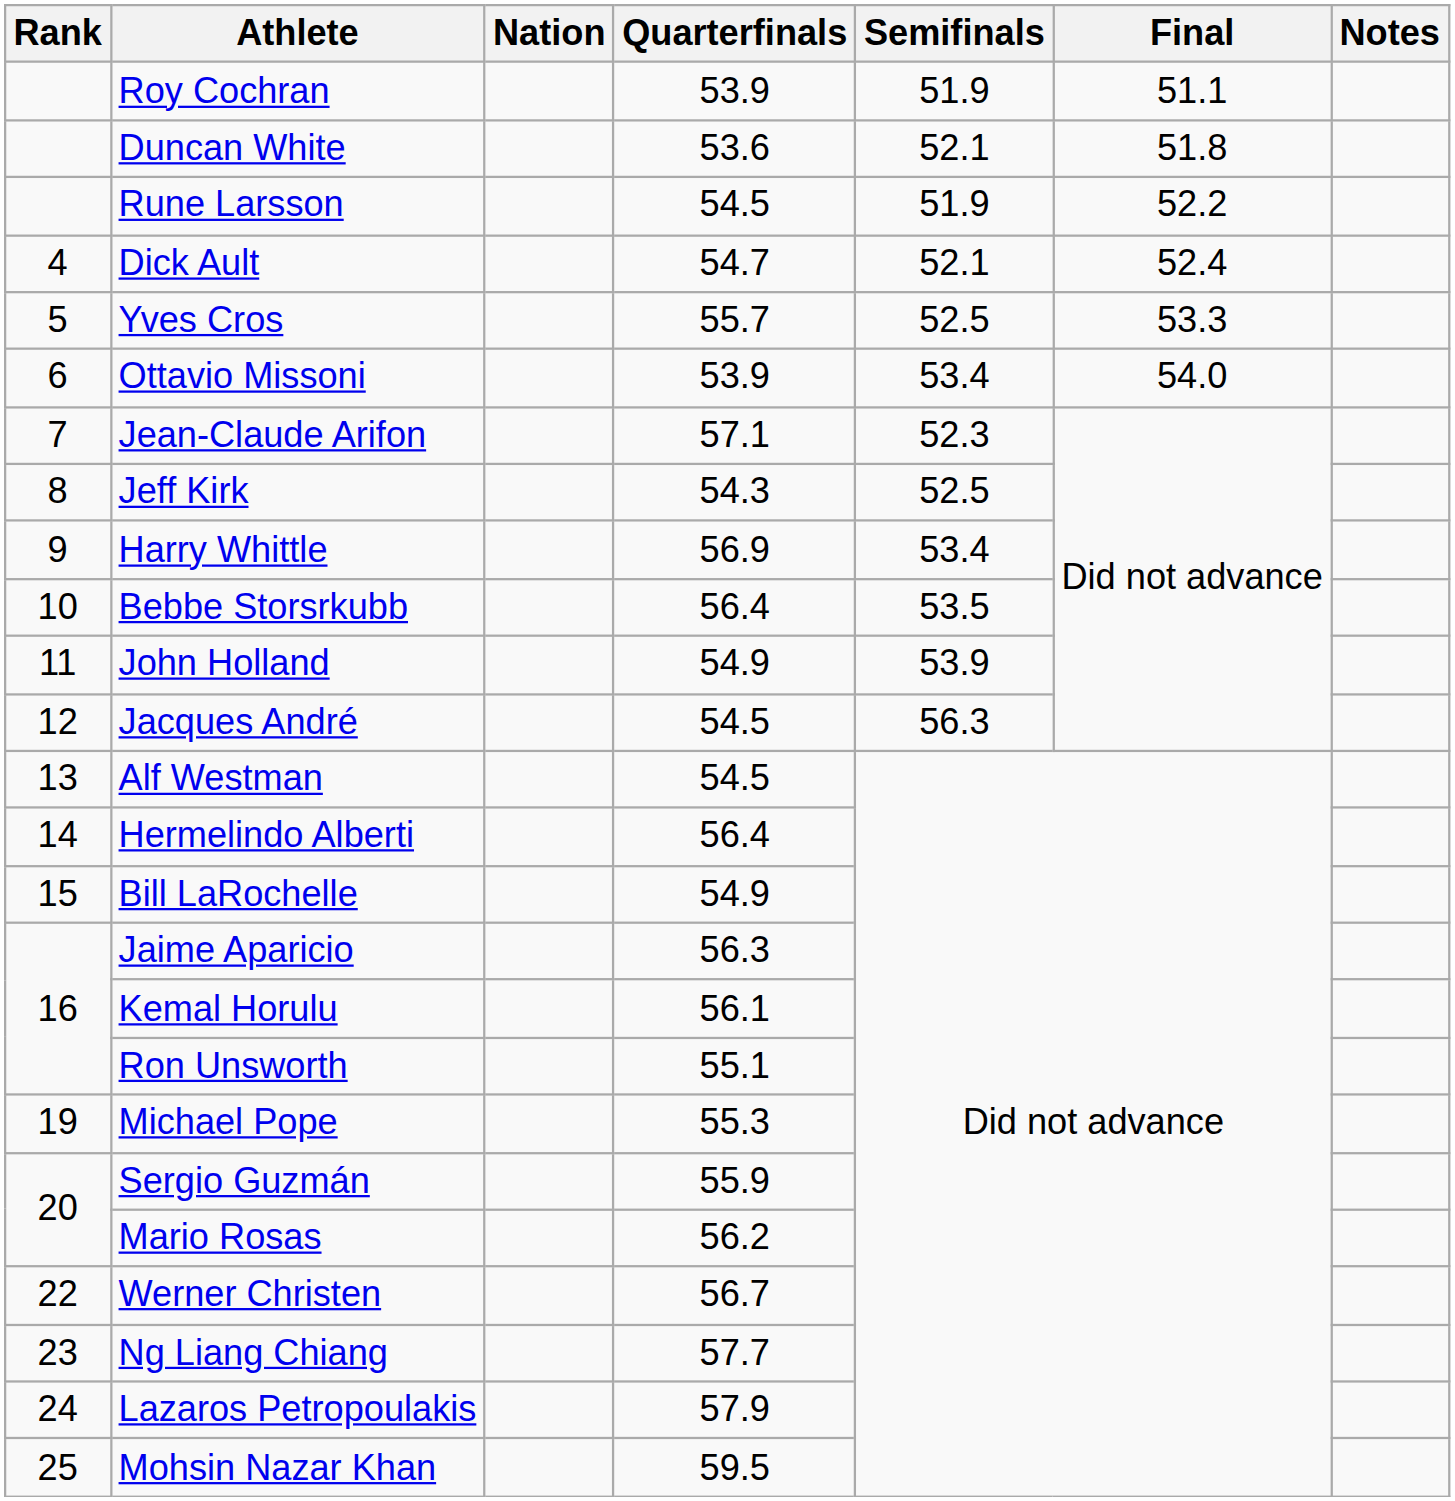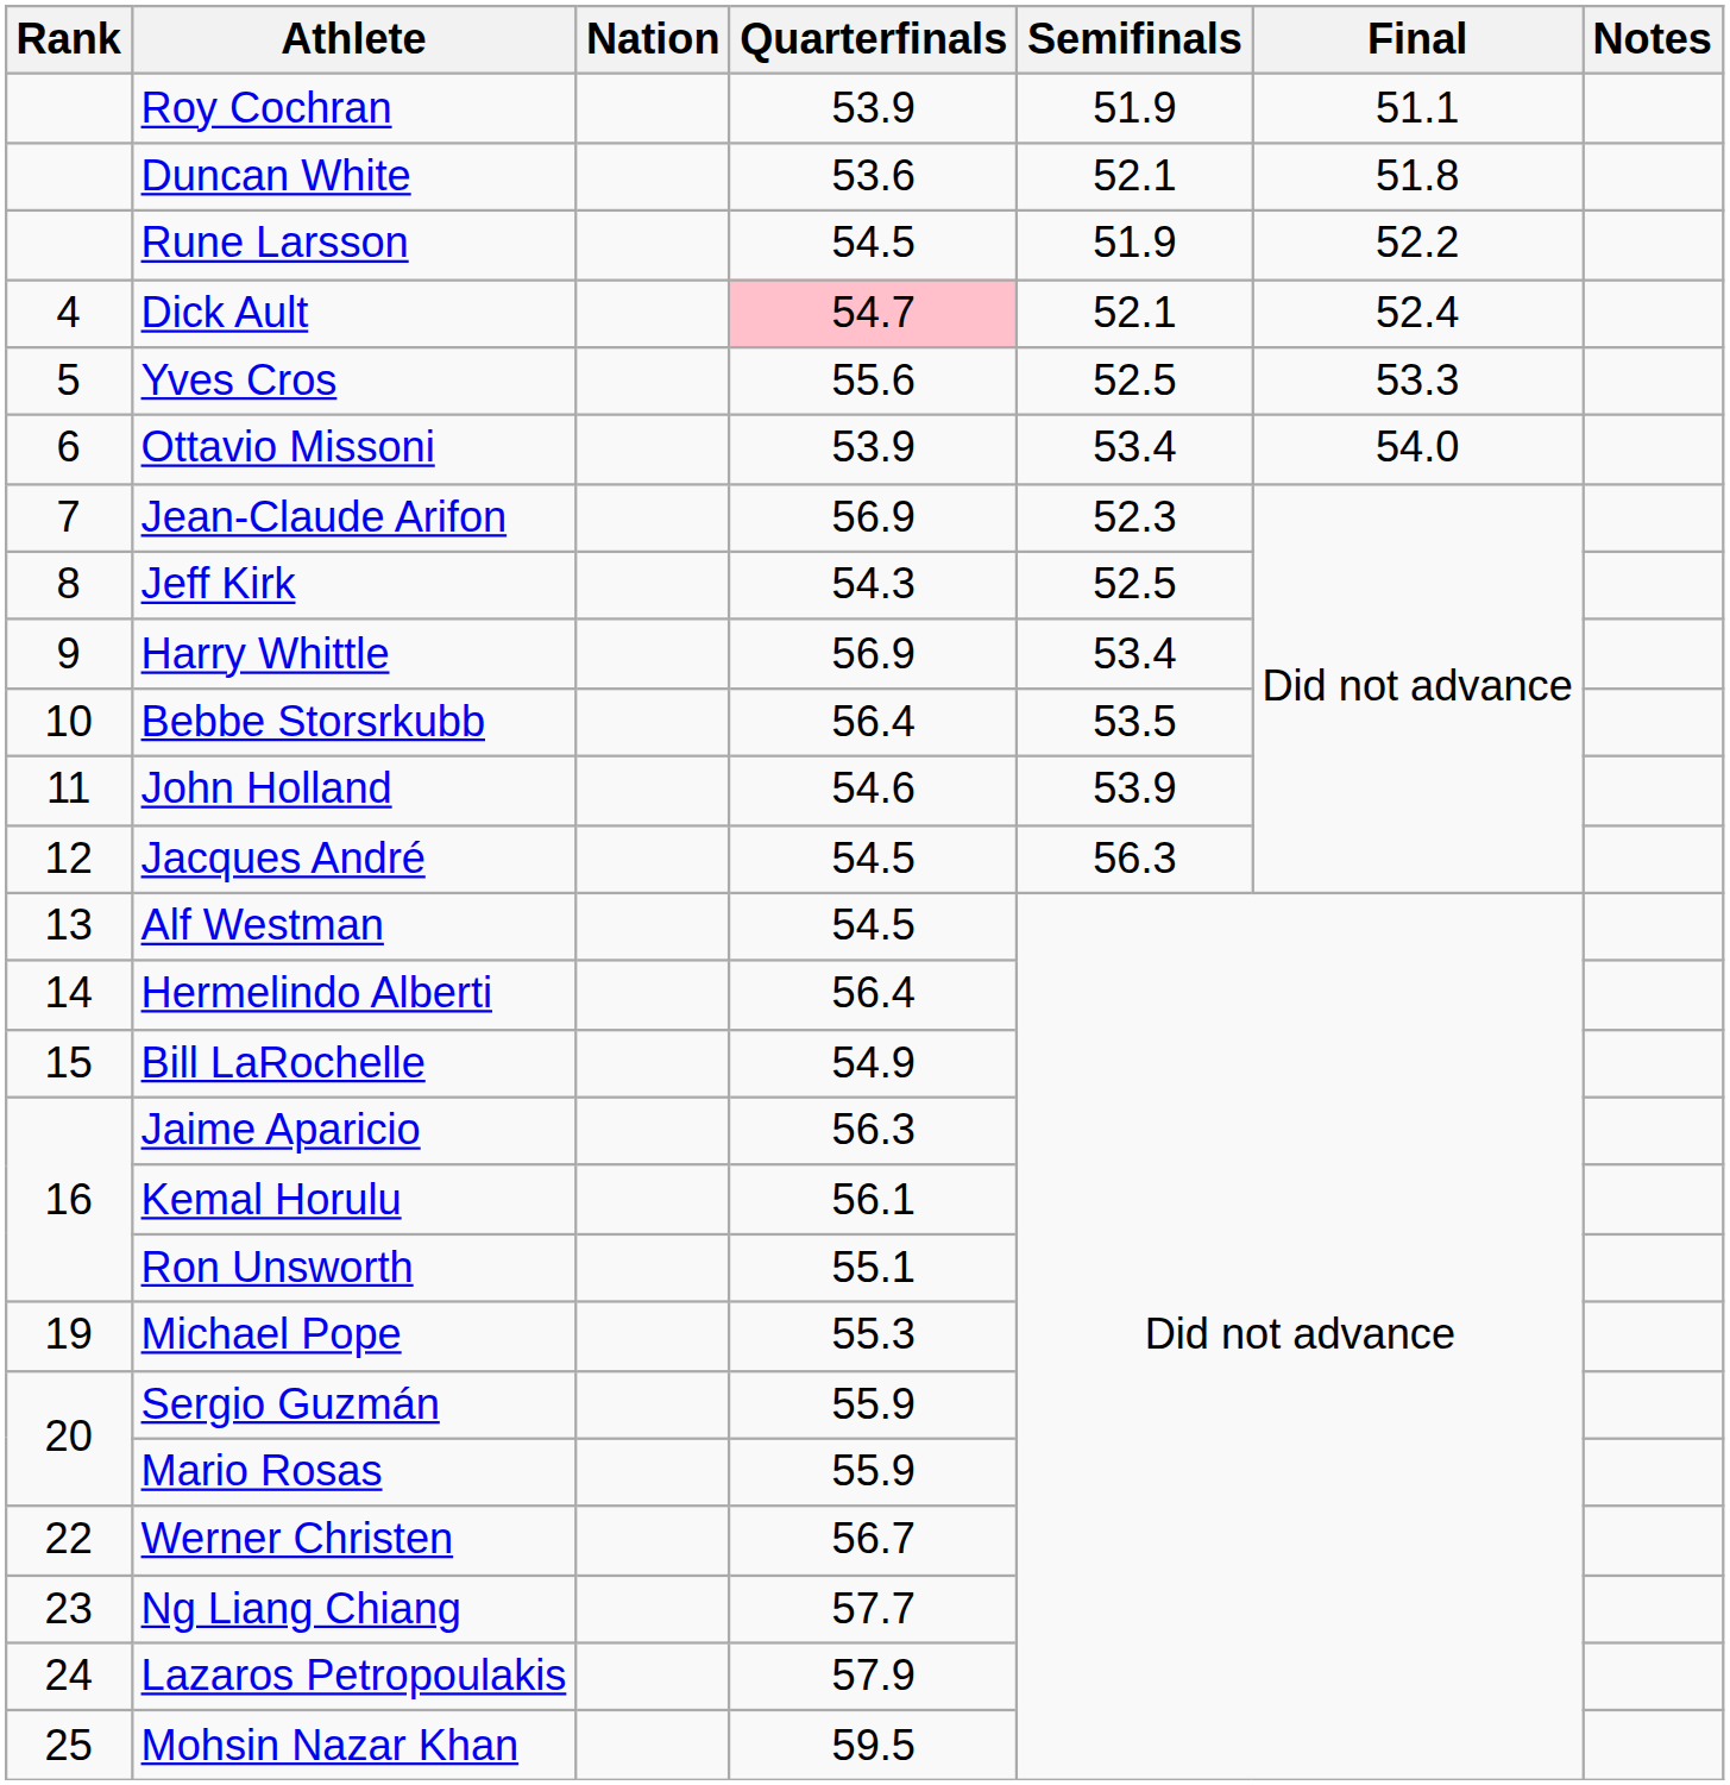 <table class="wikitable sortable" style="text-align:center">
 <tr>
 <th>Rank</th>
 <th>Athlete</th>
 <th>Nation</th>
 <th>Quarterfinals</th>
 <th>Semifinals</th>
 <th>Final</th>
 <th>Notes</th>
 </tr>
 <tr>
 <td></td>
 <td align=left><a href='#'>Roy Cochran</a></td>
 <td align=left></td>
 <td>53.9</td>
 <td>51.9</td>
 <td>51.1</td>
 <td></td>
 </tr>
 <tr>
 <td></td>
 <td align=left><a href='#'>Duncan White</a></td>
 <td align=left></td>
 <td>53.6</td>
 <td>52.1</td>
 <td>51.8</td>
 <td></td>
 </tr>
 <tr>
 <td></td>
 <td align=left><a href='#'>Rune Larsson</a></td>
 <td align=left></td>
 <td>54.5</td>
 <td>51.9</td>
 <td>52.2</td>
 <td></td>
 </tr>
 <tr>
 <td>4</td>
 <td align=left><a href='#'>Dick Ault</a></td>
 <td align=left></td>
-<td>54.7</td>
+<td style="background: pink;">54.7</td>
 <td>52.1</td>
 <td>52.4</td>
 <td></td>
 </tr>
 <tr>
 <td>5</td>
 <td align=left><a href='#'>Yves Cros</a></td>
 <td align=left></td>
-<td>55.7</td>
+<td>55.6</td>
 <td>52.5</td>
 <td>53.3</td>
 <td></td>
 </tr>
 <tr>
 <td>6</td>
 <td align=left><a href='#'>Ottavio Missoni</a></td>
 <td align=left></td>
 <td>53.9</td>
 <td>53.4</td>
 <td>54.0</td>
 <td></td>
 </tr>
 <tr>
 <td>7</td>
 <td align=left><a href='#'>Jean-Claude Arifon</a></td>
 <td align=left></td>
-<td>57.1</td>
+<td>56.9</td>
 <td>52.3</td>
 <td rowspan=6 data-sort-value=99.9>Did not advance</td>
 <td></td>
 </tr>
 <tr>
 <td>8</td>
 <td align=left><a href='#'>Jeff Kirk</a></td>
 <td align=left></td>
 <td>54.3</td>
 <td>52.5</td>
 <td></td>
 </tr>
 <tr>
 <td>9</td>
 <td align=left><a href='#'>Harry Whittle</a></td>
 <td align=left></td>
 <td>56.9</td>
 <td>53.4</td>
 <td></td>
 </tr>
 <tr>
 <td>10</td>
 <td align=left><a href='#'>Bebbe Storsrkubb</a></td>
 <td align=left></td>
 <td>56.4</td>
 <td>53.5</td>
 <td></td>
 </tr>
 <tr>
 <td>11</td>
 <td align=left><a href='#'>John Holland</a></td>
 <td align=left></td>
-<td>54.9</td>
+<td>54.6</td>
 <td>53.9</td>
 <td></td>
 </tr>
 <tr>
 <td>12</td>
 <td align=left><a href='#'>Jacques André</a></td>
 <td align=left></td>
 <td>54.5</td>
 <td>56.3</td>
 <td></td>
 </tr>
 <tr>
 <td>13</td>
 <td align=left><a href='#'>Alf Westman</a></td>
 <td align=left></td>
 <td>54.5</td>
 <td rowspan=13 colspan=2 data-sort-value=99.9>Did not advance</td>
 <td></td>
 </tr>
 <tr>
 <td>14</td>
 <td align=left><a href='#'>Hermelindo Alberti</a></td>
 <td align=left></td>
 <td>56.4</td>
 <td></td>
 </tr>
 <tr>
 <td>15</td>
 <td align=left><a href='#'>Bill LaRochelle</a></td>
 <td align=left></td>
 <td>54.9</td>
 <td></td>
 </tr>
 <tr>
 <td rowspan=3>16</td>
 <td align=left><a href='#'>Jaime Aparicio</a></td>
 <td align=left></td>
 <td>56.3</td>
 <td></td>
 </tr>
 <tr>
 <td align=left><a href='#'>Kemal Horulu</a></td>
 <td align=left></td>
 <td>56.1</td>
 <td></td>
 </tr>
 <tr>
 <td align=left><a href='#'>Ron Unsworth</a></td>
 <td align=left></td>
 <td>55.1</td>
 <td></td>
 </tr>
 <tr>
 <td>19</td>
 <td align=left><a href='#'>Michael Pope</a></td>
 <td align=left></td>
 <td>55.3</td>
 <td></td>
 </tr>
 <tr>
 <td rowspan=2>20</td>
 <td align=left><a href='#'>Sergio Guzmán</a></td>
 <td align=left></td>
 <td>55.9</td>
 <td></td>
 </tr>
 <tr>
 <td align=left><a href='#'>Mario Rosas</a></td>
 <td align=left></td>
-<td>56.2</td>
+<td>55.9</td>
 <td></td>
 </tr>
 <tr>
 <td>22</td>
 <td align=left><a href='#'>Werner Christen</a></td>
 <td align=left></td>
 <td>56.7</td>
 <td></td>
 </tr>
 <tr>
 <td>23</td>
 <td align=left><a href='#'>Ng Liang Chiang</a></td>
 <td align=left></td>
 <td>57.7</td>
 <td></td>
 </tr>
 <tr>
 <td>24</td>
 <td align=left><a href='#'>Lazaros Petropoulakis</a></td>
 <td align=left></td>
 <td>57.9</td>
 <td></td>
 </tr>
 <tr>
 <td>25</td>
 <td align=left><a href='#'>Mohsin Nazar Khan</a></td>
 <td align=left></td>
 <td>59.5</td>
 <td></td>
 </tr>
 </table>
